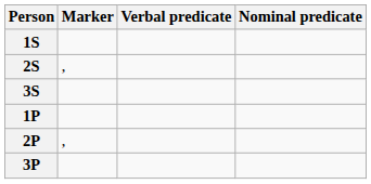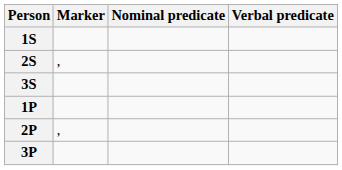 <table class="wikitable">
 <tr>
 <th>Person</th>
 <th>Marker</th>
+<th>Nominal predicate</th>
 <th>Verbal predicate</th>
-<th>Nominal predicate</th>
 </tr>
 <tr>
 <th>1S</th>
 <td></td>
 <td> </td>
 <td> </td>
 </tr>
 <tr>
 <th>2S</th>
 <td>, </td>
 <td> </td>
 <td> </td>
 </tr>
 <tr>
 <th>3S</th>
 <td></td>
 <td> </td>
 <td> </td>
 </tr>
 <tr>
 <th>1P</th>
 <td></td>
 <td> </td>
 <td> </td>
 </tr>
 <tr>
 <th>2P</th>
 <td>, </td>
 <td> </td>
 <td> </td>
 </tr>
 <tr>
 <th>3P</th>
 <td></td>
 <td> </td>
 <td> </td>
 </tr>
 </table>
